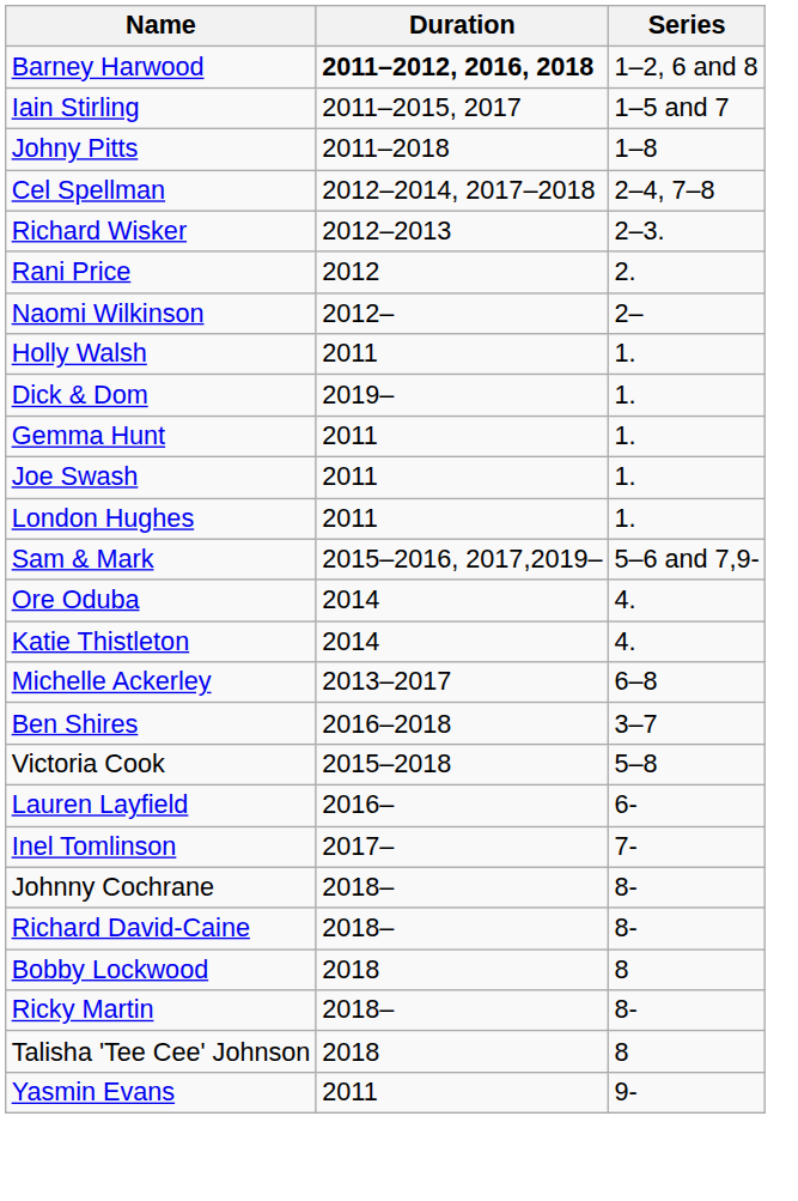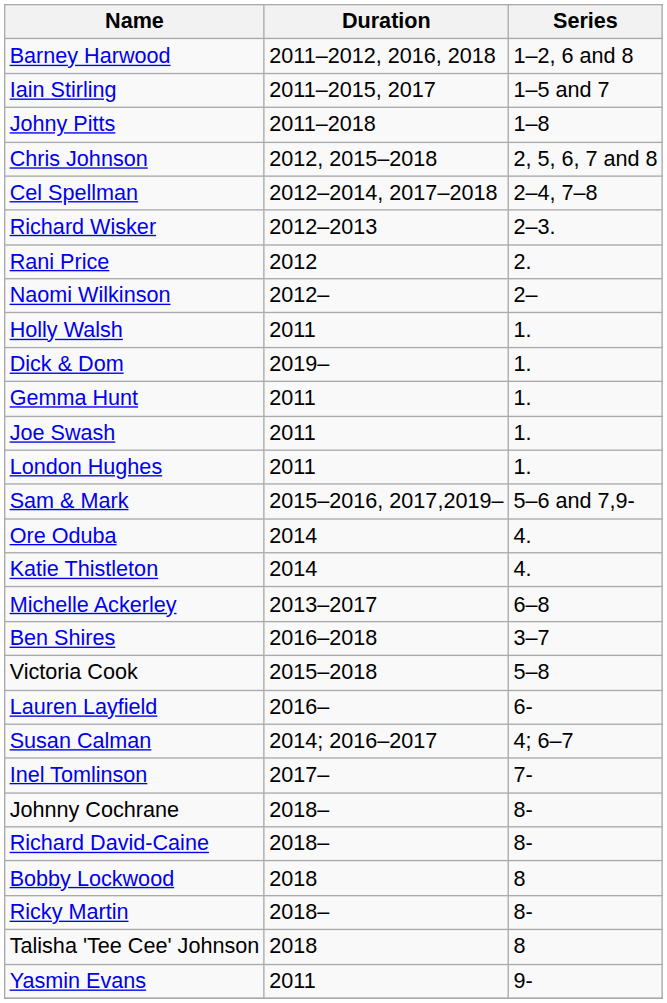 <table class="wikitable">
 <tr>
 <th>Name</th>
 <th>Duration</th>
 <th>Series</th>
 </tr>
 <tr>
 <td><a href='#'>Barney Harwood</a></td>
-<td><strong>2011–2012, 2016, 2018</strong></td>
+<td>2011–2012, 2016, 2018</td>
 <td>1–2, 6 and 8</td>
 </tr>
 <tr>
 <td><a href='#'>Iain Stirling</a></td>
 <td>2011–2015, 2017</td>
 <td>1–5 and 7</td>
 </tr>
 <tr>
 <td><a href='#'>Johny Pitts</a></td>
 <td>2011–2018</td>
 <td>1–8</td>
+</tr>
+<tr>
+<td><a href='#'>Chris Johnson</a></td>
+<td>2012, 2015–2018</td>
+<td>2, 5, 6, 7 and 8</td>
 </tr>
 <tr>
 <td><a href='#'>Cel Spellman</a></td>
 <td>2012–2014, 2017–2018</td>
 <td>2–4, 7–8</td>
 </tr>
 <tr>
 <td><a href='#'>Richard Wisker</a></td>
 <td>2012–2013</td>
 <td>2–3.</td>
 </tr>
 <tr>
 <td><a href='#'>Rani Price</a></td>
 <td>2012</td>
 <td>2.</td>
 </tr>
 <tr>
 <td><a href='#'>Naomi Wilkinson</a></td>
 <td>2012–</td>
 <td>2–</td>
 </tr>
 <tr>
 <td><a href='#'>Holly Walsh</a></td>
 <td>2011</td>
 <td>1.</td>
 </tr>
 <tr>
 <td><a href='#'>Dick & Dom</a></td>
 <td>2019–</td>
 <td>1.</td>
 </tr>
 <tr>
 <td><a href='#'>Gemma Hunt</a></td>
 <td>2011</td>
 <td>1.</td>
 </tr>
 <tr>
 <td><a href='#'>Joe Swash</a></td>
 <td>2011</td>
 <td>1.</td>
 </tr>
 <tr>
 <td><a href='#'>London Hughes</a></td>
 <td>2011</td>
 <td>1.</td>
 </tr>
 <tr>
 <td><a href='#'>Sam & Mark</a></td>
 <td>2015–2016, 2017,2019–</td>
 <td>5–6 and 7,9-</td>
 </tr>
 <tr>
 <td><a href='#'>Ore Oduba</a></td>
 <td>2014</td>
 <td>4.</td>
 </tr>
 <tr>
 <td><a href='#'>Katie Thistleton</a></td>
 <td>2014</td>
 <td>4.</td>
 </tr>
 <tr>
 <td><a href='#'>Michelle Ackerley</a></td>
 <td>2013–2017</td>
 <td>6–8</td>
 </tr>
 <tr>
 <td><a href='#'>Ben Shires</a></td>
 <td>2016–2018</td>
 <td>3–7</td>
 </tr>
 <tr>
 <td>Victoria Cook</td>
 <td>2015–2018</td>
 <td>5–8</td>
 </tr>
 <tr>
 <td><a href='#'>Lauren Layfield</a></td>
 <td>2016–</td>
 <td>6-</td>
 </tr>
 <tr>
+<td><a href='#'>Susan Calman</a></td>
+<td>2014; 2016–2017</td>
+<td>4; 6–7</td>
+</tr>
+<tr>
 <td><a href='#'>Inel Tomlinson</a></td>
 <td>2017–</td>
 <td>7-</td>
 </tr>
 <tr>
 <td>Johnny Cochrane</td>
 <td>2018–</td>
 <td>8-</td>
 </tr>
 <tr>
 <td><a href='#'>Richard David-Caine</a></td>
 <td>2018–</td>
 <td>8-</td>
 </tr>
 <tr>
 <td><a href='#'>Bobby Lockwood</a></td>
 <td>2018</td>
 <td>8</td>
 </tr>
 <tr>
 <td><a href='#'>Ricky Martin</a></td>
 <td>2018–</td>
 <td>8-</td>
 </tr>
 <tr>
 <td>Talisha 'Tee Cee' Johnson</td>
 <td>2018</td>
 <td>8</td>
 </tr>
 <tr>
 <td><a href='#'>Yasmin Evans</a></td>
 <td>2011</td>
 <td>9-</td>
 </tr>
 <tr>
 </tr>
 </table>
